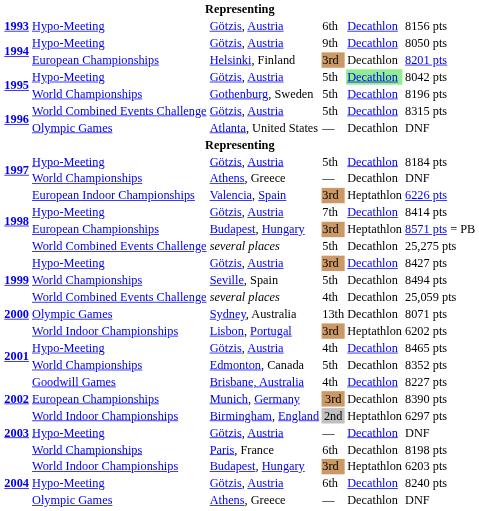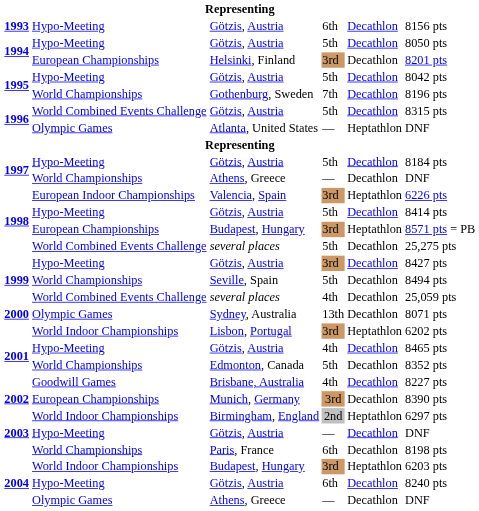 <table>
 <tr>
 <th colspan="6">Representing </th>
 </tr>
 <tr>
 <td><strong><a href='#'>1993</a></strong></td>
 <td><a href='#'>Hypo-Meeting</a></td>
 <td><a href='#'>Götzis</a>, <a href='#'>Austria</a></td>
 <td>6th</td>
 <td><a href='#'>Decathlon</a></td>
 <td>8156 pts</td>
 </tr>
 <tr>
 <td rowspan=2><strong><a href='#'>1994</a></strong></td>
 <td><a href='#'>Hypo-Meeting</a></td>
 <td><a href='#'>Götzis</a>, <a href='#'>Austria</a></td>
-<td>9th</td>
+<td>5th</td>
 <td><a href='#'>Decathlon</a></td>
 <td>8050 pts</td>
 </tr>
 <tr>
 <td><a href='#'>European Championships</a></td>
 <td><a href='#'>Helsinki</a>, Finland</td>
 <td bgcolor="CC9966">3rd</td>
 <td>Decathlon</td>
 <td><a href='#'>8201 pts</a></td>
 </tr>
 <tr>
 <td rowspan=2><strong><a href='#'>1995</a></strong></td>
 <td><a href='#'>Hypo-Meeting</a></td>
 <td><a href='#'>Götzis</a>, <a href='#'>Austria</a></td>
 <td>5th</td>
-<td style="background: lightgreen;"><a href='#'>Decathlon</a></td>
+<td><a href='#'>Decathlon</a></td>
 <td>8042 pts</td>
 </tr>
 <tr>
 <td><a href='#'>World Championships</a></td>
 <td><a href='#'>Gothenburg</a>, Sweden</td>
-<td>5th</td>
+<td>7th</td>
 <td><a href='#'>Decathlon</a></td>
 <td>8196 pts</td>
 </tr>
 <tr>
 <td rowspan=2><strong><a href='#'>1996</a></strong></td>
 <td><a href='#'>World Combined Events Challenge</a></td>
 <td><a href='#'>Götzis</a>, <a href='#'>Austria</a></td>
 <td>5th</td>
 <td><a href='#'>Decathlon</a></td>
 <td>8315 pts</td>
 </tr>
 <tr>
 <td><a href='#'>Olympic Games</a></td>
 <td><a href='#'>Atlanta</a>, United States</td>
 <td>—</td>
-<td>Decathlon</td>
+<td>Heptathlon</td>
 <td>DNF</td>
 </tr>
 <tr>
 <th colspan="6">Representing </th>
 </tr>
 <tr>
 <td rowspan=2><strong><a href='#'>1997</a></strong></td>
 <td><a href='#'>Hypo-Meeting</a></td>
 <td><a href='#'>Götzis</a>, <a href='#'>Austria</a></td>
 <td>5th</td>
 <td><a href='#'>Decathlon</a></td>
 <td>8184 pts</td>
 </tr>
 <tr>
 <td><a href='#'>World Championships</a></td>
 <td><a href='#'>Athens</a>, Greece</td>
 <td>—</td>
 <td>Decathlon</td>
 <td>DNF</td>
 </tr>
 <tr>
 <td rowspan=4><strong><a href='#'>1998</a></strong></td>
 <td><a href='#'>European Indoor Championships</a></td>
 <td><a href='#'>Valencia</a>, <a href='#'>Spain</a></td>
 <td bgcolor="CC9966">3rd</td>
 <td>Heptathlon</td>
 <td><a href='#'>6226 pts</a></td>
 </tr>
 <tr>
 <td><a href='#'>Hypo-Meeting</a></td>
 <td><a href='#'>Götzis</a>, <a href='#'>Austria</a></td>
-<td>7th</td>
+<td>5th</td>
 <td><a href='#'>Decathlon</a></td>
 <td>8414 pts</td>
 </tr>
 <tr>
 <td><a href='#'>European Championships</a></td>
 <td><a href='#'>Budapest</a>, <a href='#'>Hungary</a></td>
 <td bgcolor="CC9966">3rd</td>
 <td>Heptathlon</td>
 <td><a href='#'>8571 pts</a> = PB</td>
 </tr>
 <tr>
 <td><a href='#'>World Combined Events Challenge</a></td>
 <td><em>several places</em></td>
 <td>5th</td>
 <td>Decathlon</td>
 <td>25,275 pts</td>
 </tr>
 <tr>
 <td rowspan=3><strong><a href='#'>1999</a></strong></td>
 <td><a href='#'>Hypo-Meeting</a></td>
 <td><a href='#'>Götzis</a>, <a href='#'>Austria</a></td>
 <td bgcolor="CC9966">3rd</td>
 <td><a href='#'>Decathlon</a></td>
 <td>8427 pts</td>
 </tr>
 <tr>
 <td><a href='#'>World Championships</a></td>
 <td><a href='#'>Seville</a>, Spain</td>
 <td>5th</td>
 <td>Decathlon</td>
 <td>8494 pts</td>
 </tr>
 <tr>
 <td><a href='#'>World Combined Events Challenge</a></td>
 <td><em>several places</em></td>
 <td>4th</td>
 <td>Decathlon</td>
 <td>25,059 pts</td>
 </tr>
 <tr>
 <td><strong><a href='#'>2000</a></strong></td>
 <td><a href='#'>Olympic Games</a></td>
 <td><a href='#'>Sydney</a>, Australia</td>
 <td>13th</td>
 <td>Decathlon</td>
 <td>8071 pts</td>
 </tr>
 <tr>
 <td rowspan=4><strong><a href='#'>2001</a></strong></td>
 <td><a href='#'>World Indoor Championships</a></td>
 <td><a href='#'>Lisbon</a>, <a href='#'>Portugal</a></td>
 <td bgcolor="CC9966">3rd</td>
 <td>Heptathlon</td>
 <td>6202 pts</td>
 </tr>
 <tr>
 <td><a href='#'>Hypo-Meeting</a></td>
 <td><a href='#'>Götzis</a>, <a href='#'>Austria</a></td>
 <td>4th</td>
 <td><a href='#'>Decathlon</a></td>
 <td>8465 pts</td>
 </tr>
 <tr>
 <td><a href='#'>World Championships</a></td>
 <td><a href='#'>Edmonton</a>, Canada</td>
 <td>5th</td>
 <td>Decathlon</td>
 <td>8352 pts</td>
 </tr>
 <tr>
 <td><a href='#'>Goodwill Games</a></td>
 <td><a href='#'>Brisbane, Australia</a></td>
 <td>4th</td>
 <td><a href='#'>Decathlon</a></td>
 <td>8227 pts</td>
 </tr>
 <tr>
 <td><strong><a href='#'>2002</a></strong></td>
 <td><a href='#'>European Championships</a></td>
 <td><a href='#'>Munich</a>, <a href='#'>Germany</a></td>
 <td bgcolor="CC9966" align="center">3rd</td>
 <td>Decathlon</td>
 <td>8390 pts</td>
 </tr>
 <tr>
 <td rowspan=3><strong><a href='#'>2003</a></strong></td>
 <td><a href='#'>World Indoor Championships</a></td>
 <td><a href='#'>Birmingham</a>, <a href='#'>England</a></td>
 <td bgcolor="silver" align="center">2nd</td>
 <td>Heptathlon</td>
 <td>6297 pts</td>
 </tr>
 <tr>
 <td><a href='#'>Hypo-Meeting</a></td>
 <td><a href='#'>Götzis</a>, <a href='#'>Austria</a></td>
 <td>—</td>
 <td><a href='#'>Decathlon</a></td>
 <td>DNF</td>
 </tr>
 <tr>
 <td><a href='#'>World Championships</a></td>
 <td><a href='#'>Paris</a>, France</td>
 <td>6th</td>
 <td>Decathlon</td>
 <td>8198 pts</td>
 </tr>
 <tr>
 <td rowspan=3><strong><a href='#'>2004</a></strong></td>
 <td><a href='#'>World Indoor Championships</a></td>
 <td><a href='#'>Budapest</a>, <a href='#'>Hungary</a></td>
 <td bgcolor="CC9966">3rd</td>
 <td>Heptathlon</td>
 <td>6203 pts</td>
 </tr>
 <tr>
 <td><a href='#'>Hypo-Meeting</a></td>
 <td><a href='#'>Götzis</a>, <a href='#'>Austria</a></td>
 <td>6th</td>
 <td><a href='#'>Decathlon</a></td>
 <td>8240 pts</td>
 </tr>
 <tr>
 <td><a href='#'>Olympic Games</a></td>
 <td><a href='#'>Athens</a>, Greece</td>
 <td>—</td>
 <td>Decathlon</td>
 <td>DNF</td>
 </tr>
 </table>
